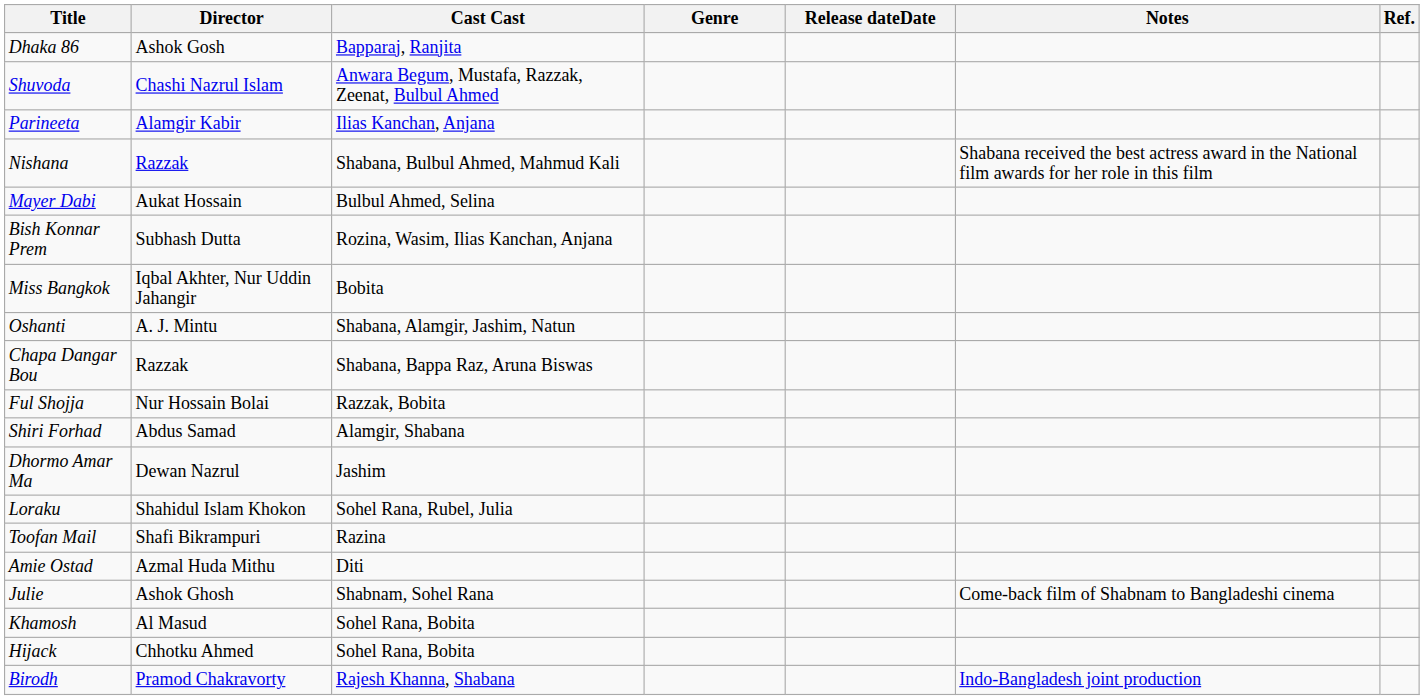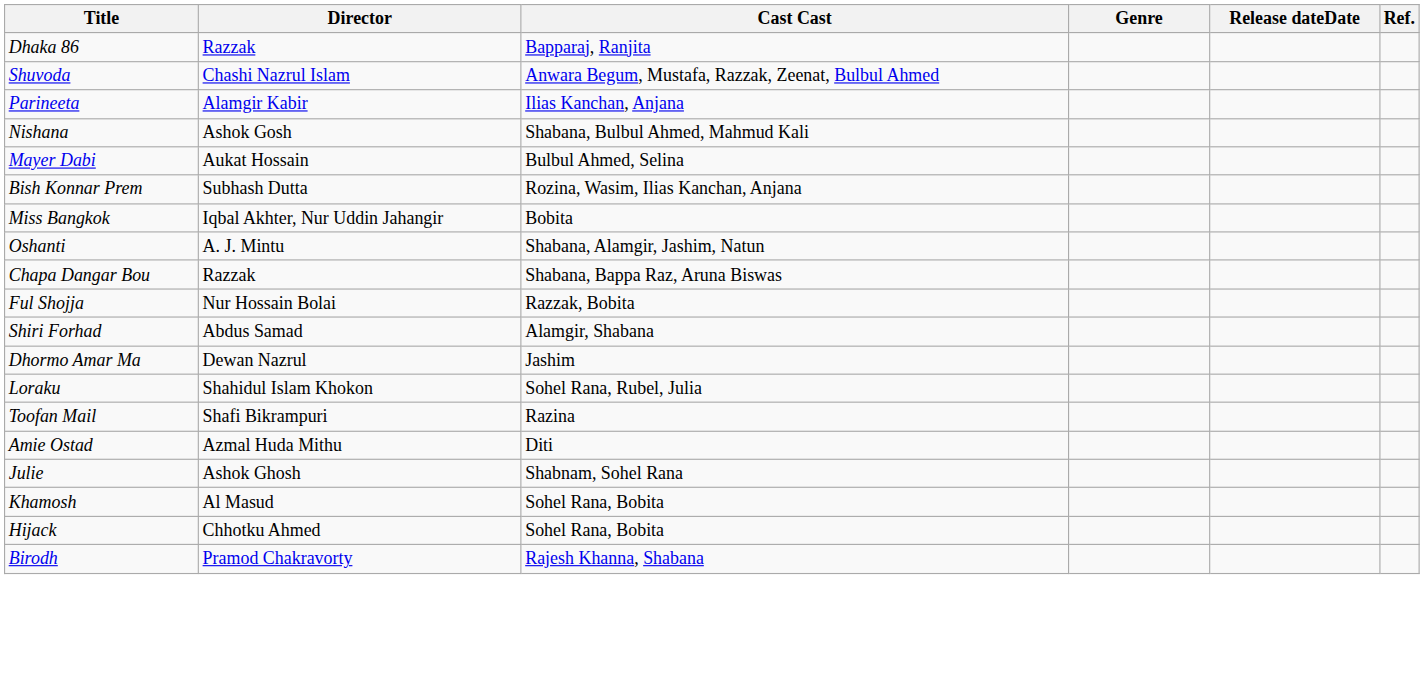 <table class="wikitable " sortable width= "100% ">
 <tr>
 <th style=" width :19 =15 % ;">Title</th>
 <th style=" width :18 =13 % ;">Director</th>
 <th style=" width :22 =20 % ;">Cast Cast</th>
 <th width=10%>Genre</th>
 <th width=12%>Release dateDate</th>
-<th width=30%>Notes</th>
 <th style="width:2%;">Ref.</th>
 </tr>
 <tr>
 <td><em>Dhaka 86</em></td>
-<td>Ashok Gosh</td>
+<td><a href='#'>Razzak</a></td>
 <td><a href='#'>Bapparaj</a>, <a href='#'>Ranjita</a></td>
-<td></td>
 <td></td>
 <td></td>
 <td></td>
 </tr>
 <tr>
 <td><em><a href='#'>Shuvoda</a></em></td>
 <td><a href='#'>Chashi Nazrul Islam</a></td>
 <td><a href='#'>Anwara Begum</a>, Mustafa, Razzak, Zeenat, <a href='#'>Bulbul Ahmed</a></td>
 <td></td>
 <td></td>
 <td></td>
-<td></td>
 </tr>
 <tr>
 <td><em><a href='#'>Parineeta</a></em></td>
 <td><a href='#'>Alamgir Kabir</a></td>
 <td><a href='#'>Ilias Kanchan</a>, <a href='#'>Anjana</a></td>
 <td></td>
 <td></td>
 <td></td>
-<td></td>
 </tr>
 <tr>
 <td><em>Nishana</em></td>
-<td><a href='#'>Razzak</a></td>
+<td>Ashok Gosh</td>
 <td>Shabana, Bulbul Ahmed, Mahmud Kali</td>
 <td></td>
 <td></td>
-<td>Shabana received the best actress award in the National film awards for her role in this film</td>
 <td></td>
 </tr>
 <tr>
 <td><em><a href='#'>Mayer Dabi</a></em></td>
 <td>Aukat Hossain</td>
 <td>Bulbul Ahmed, Selina</td>
-<td></td>
 <td></td>
 <td></td>
 <td></td>
 </tr>
 <tr>
 <td><em>Bish Konnar Prem</em></td>
 <td>Subhash Dutta</td>
 <td>Rozina, Wasim, Ilias Kanchan, Anjana</td>
 <td></td>
 <td></td>
 <td></td>
-<td></td>
 </tr>
 <tr>
 <td><em>Miss Bangkok</em></td>
 <td>Iqbal Akhter, Nur Uddin Jahangir</td>
 <td>Bobita</td>
-<td></td>
 <td></td>
 <td></td>
 <td></td>
 </tr>
 <tr>
 <td><em>Oshanti</em></td>
 <td>A. J. Mintu</td>
 <td>Shabana, Alamgir, Jashim, Natun</td>
 <td></td>
 <td></td>
 <td></td>
-<td></td>
 </tr>
 <tr>
 <td><em>Chapa Dangar Bou</em></td>
 <td>Razzak</td>
 <td>Shabana, Bappa Raz, Aruna Biswas</td>
-<td></td>
 <td></td>
 <td></td>
 <td></td>
 </tr>
 <tr>
 <td><em>Ful Shojja</em></td>
 <td>Nur Hossain Bolai</td>
 <td>Razzak, Bobita</td>
 <td></td>
 <td></td>
 <td></td>
-<td></td>
 </tr>
 <tr>
 <td><em>Shiri Forhad</em></td>
 <td>Abdus Samad</td>
 <td>Alamgir, Shabana</td>
-<td></td>
 <td></td>
 <td></td>
 <td></td>
 </tr>
 <tr>
 <td><em>Dhormo Amar Ma</em></td>
 <td>Dewan Nazrul</td>
 <td>Jashim</td>
 <td></td>
 <td></td>
 <td></td>
-<td></td>
 </tr>
 <tr>
 <td><em>Loraku</em></td>
 <td>Shahidul Islam Khokon</td>
 <td>Sohel Rana, Rubel, Julia</td>
-<td></td>
 <td></td>
 <td></td>
 <td></td>
 </tr>
 <tr>
 <td><em>Toofan Mail</em></td>
 <td>Shafi Bikrampuri</td>
 <td>Razina</td>
 <td></td>
 <td></td>
 <td></td>
-<td></td>
 </tr>
 <tr>
 <td><em>Amie Ostad</em></td>
 <td>Azmal Huda Mithu</td>
 <td>Diti</td>
-<td></td>
 <td></td>
 <td></td>
 <td></td>
 </tr>
 <tr>
 <td><em>Julie</em></td>
 <td>Ashok Ghosh</td>
 <td>Shabnam, Sohel Rana</td>
 <td></td>
 <td></td>
-<td>Come-back film of Shabnam to Bangladeshi cinema</td>
 <td></td>
 </tr>
 <tr>
 <td><em>Khamosh</em></td>
 <td>Al Masud</td>
 <td>Sohel Rana, Bobita</td>
-<td></td>
 <td></td>
 <td></td>
 <td></td>
 </tr>
 <tr>
 <td><em>Hijack</em></td>
 <td>Chhotku Ahmed</td>
 <td>Sohel Rana, Bobita</td>
 <td></td>
 <td></td>
 <td></td>
-<td></td>
 </tr>
 <tr>
 <td><em><a href='#'>Birodh</a></em></td>
 <td><a href='#'>Pramod Chakravorty</a></td>
 <td><a href='#'>Rajesh Khanna</a>, <a href='#'>Shabana</a></td>
 <td></td>
 <td></td>
-<td><a href='#'>Indo-Bangladesh joint production</a></td>
 <td></td>
 </tr>
 </table>
